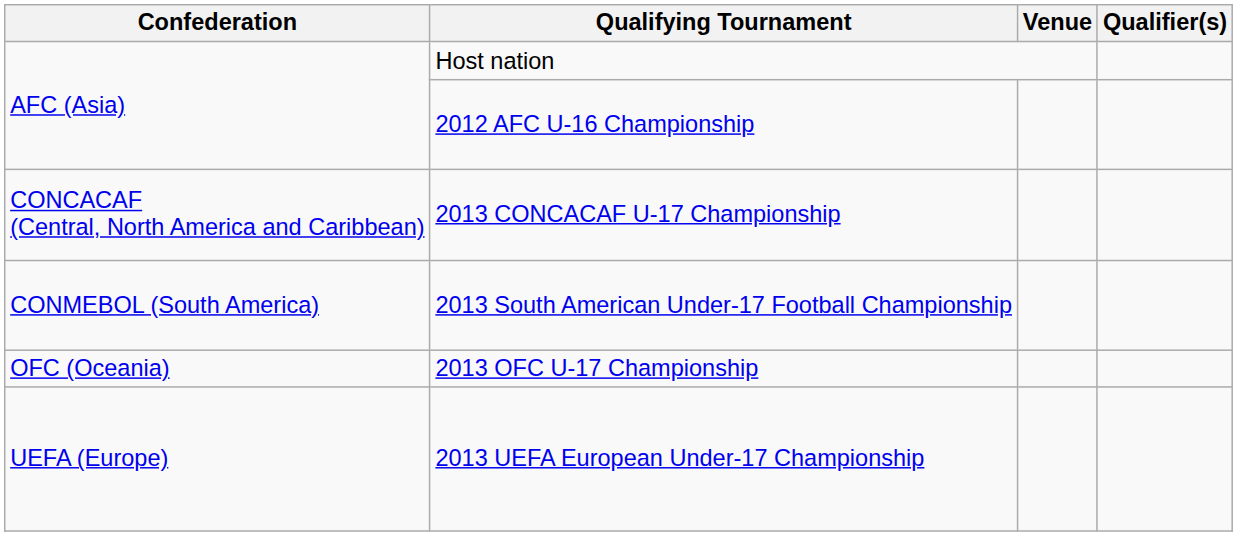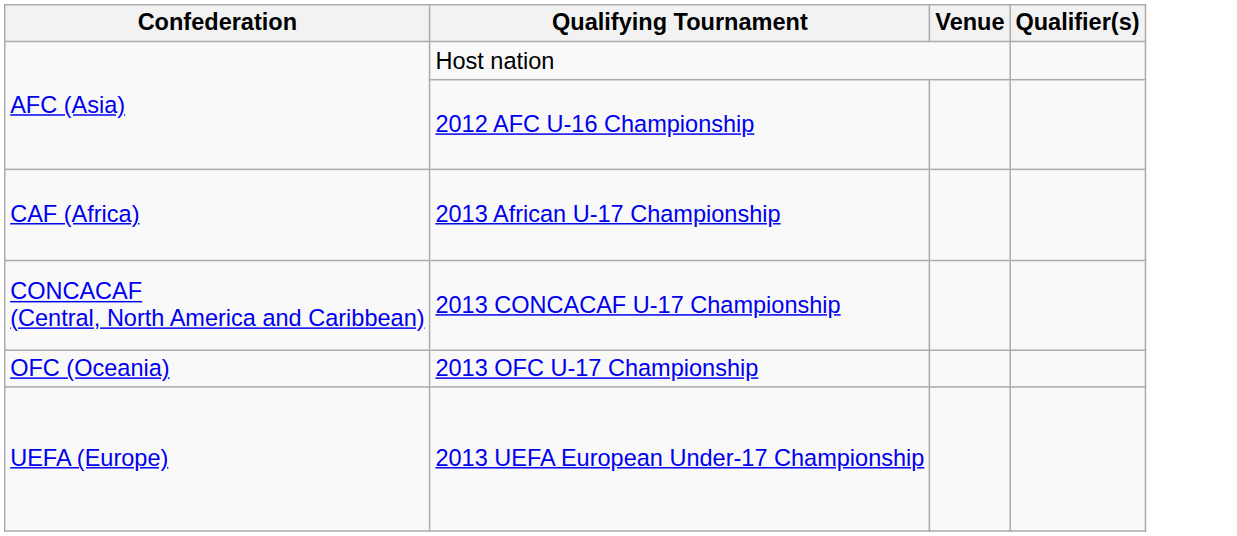 <table class=wikitable>
 <tr>
 <th>Confederation</th>
 <th>Qualifying Tournament</th>
 <th>Venue</th>
 <th>Qualifier(s)</th>
 </tr>
 <tr>
 <td rowspan=2><a href='#'>AFC (Asia)</a></td>
 <td colspan=2>Host nation</td>
 <td></td>
 </tr>
 <tr>
 <td><a href='#'>2012 AFC U-16 Championship</a></td>
 <td></td>
 <td><br><br><br></td>
 </tr>
 <tr>
-<td><a href='#'>CONCACAF <br>(Central, North America and Caribbean)</a></td>
-<td><a href='#'>2013 CONCACAF U-17 Championship</a></td>
+<td><a href='#'>CAF (Africa)</a></td>
+<td><a href='#'>2013 African U-17 Championship</a></td>
 <td></td>
 <td><br><br><br></td>
 </tr>
 <tr>
-<td><a href='#'>CONMEBOL (South America)</a></td>
-<td><a href='#'>2013 South American Under-17 Football Championship</a></td>
+<td><a href='#'>CONCACAF <br>(Central, North America and Caribbean)</a></td>
+<td><a href='#'>2013 CONCACAF U-17 Championship</a></td>
 <td></td>
 <td><br><br><br></td>
 </tr>
 <tr>
 <td><a href='#'>OFC (Oceania)</a></td>
 <td><a href='#'>2013 OFC U-17 Championship</a></td>
 <td></td>
 <td></td>
 </tr>
 <tr>
 <td><a href='#'>UEFA (Europe)</a></td>
 <td><a href='#'>2013 UEFA European Under-17 Championship</a></td>
 <td></td>
 <td><br><br><br><br><br></td>
 </tr>
 </table>
